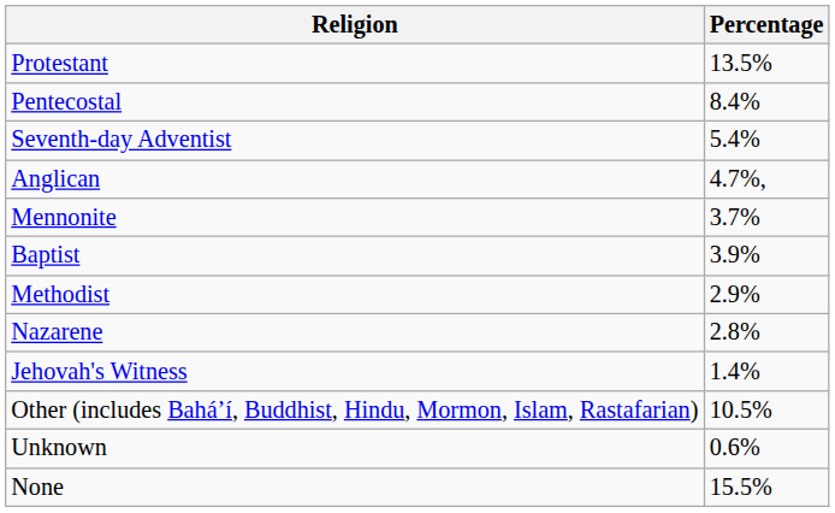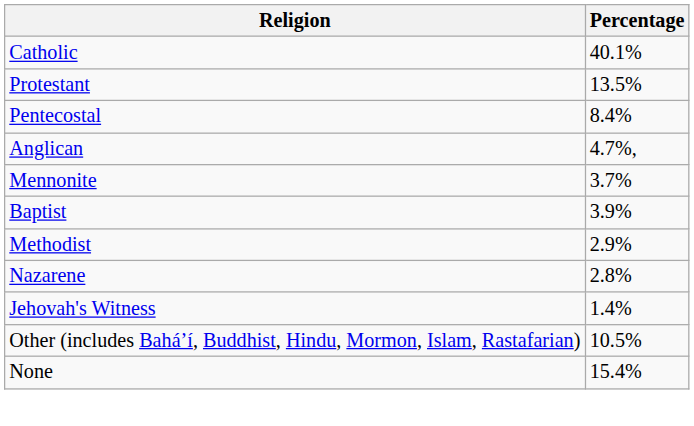 <table class="wikitable sortable">
 <tr>
 <th>Religion</th>
 <th>Percentage</th>
+</tr>
+<tr>
+<td><a href='#'>Catholic</a></td>
+<td>40.1%</td>
 </tr>
 <tr>
 <td><a href='#'>Protestant</a></td>
 <td>13.5%</td>
 </tr>
 <tr>
 <td><a href='#'>Pentecostal</a></td>
 <td>8.4%</td>
-</tr>
-<tr>
-<td><a href='#'>Seventh-day Adventist</a></td>
-<td>5.4%</td>
 </tr>
 <tr>
 <td><a href='#'>Anglican</a></td>
 <td>4.7%,</td>
 </tr>
 <tr>
 <td><a href='#'>Mennonite</a></td>
 <td>3.7%</td>
 </tr>
 <tr>
 <td><a href='#'>Baptist</a></td>
 <td>3.9%</td>
 </tr>
 <tr>
 <td><a href='#'>Methodist</a></td>
 <td>2.9%</td>
 </tr>
 <tr>
 <td><a href='#'>Nazarene</a></td>
 <td>2.8%</td>
 </tr>
 <tr>
 <td><a href='#'>Jehovah's Witness</a></td>
 <td>1.4%</td>
 </tr>
 <tr>
 <td>Other  (includes <a href='#'>Baháʼí</a>, <a href='#'>Buddhist</a>, <a href='#'>Hindu</a>, <a href='#'>Mormon</a>, <a href='#'>Islam</a>, <a href='#'>Rastafarian</a>)</td>
 <td>10.5%</td>
 </tr>
 <tr>
-<td>Unknown</td>
-<td>0.6%</td>
-</tr>
-<tr>
 <td>None</td>
-<td>15.5%</td>
+<td>15.4%</td>
 </tr>
 </table>
